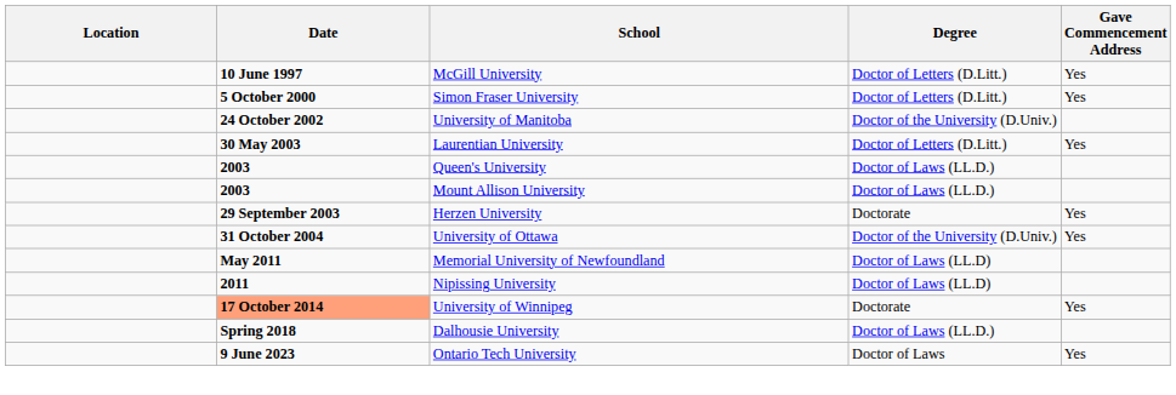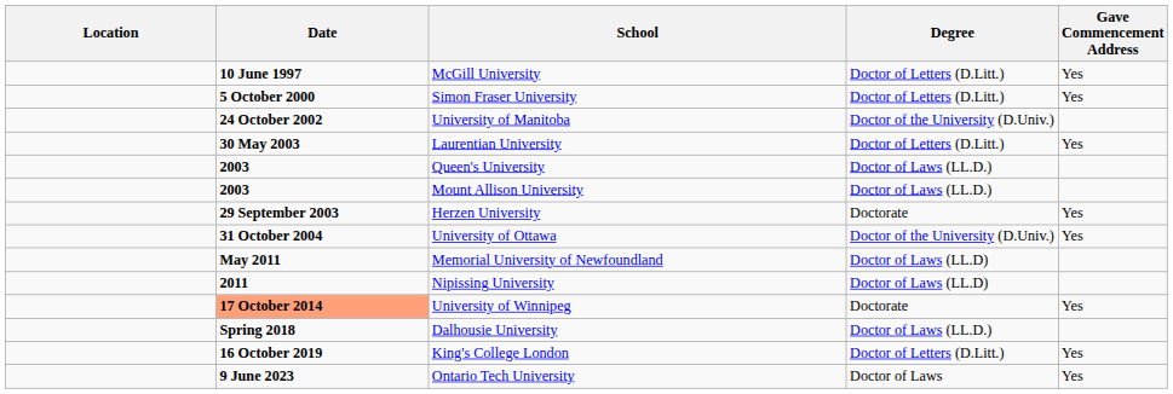 <table class="wikitable" style="width:100%;">
 <tr>
 <th style="width:20%;">Location</th>
 <th style="width:20%;">Date</th>
 <th style="width:40%;">School</th>
 <th style="width:20%;">Degree</th>
 <th style="width:20%;">Gave Commencement Address</th>
 </tr>
 <tr>
 <td></td>
 <td><strong>10 June 1997</strong></td>
 <td><a href='#'>McGill University</a></td>
 <td><a href='#'>Doctor of Letters</a> (D.Litt.)</td>
 <td>Yes</td>
 </tr>
 <tr>
 <td></td>
 <td><strong>5 October 2000</strong></td>
 <td><a href='#'>Simon Fraser University</a></td>
 <td><a href='#'>Doctor of Letters</a> (D.Litt.)</td>
 <td>Yes</td>
 </tr>
 <tr>
 <td></td>
 <td><strong>24 October 2002</strong></td>
 <td><a href='#'>University of Manitoba</a></td>
 <td><a href='#'>Doctor of the University</a> (D.Univ.)</td>
 <td></td>
 </tr>
 <tr>
 <td></td>
 <td><strong>30 May 2003</strong></td>
 <td><a href='#'>Laurentian University</a></td>
 <td><a href='#'>Doctor of Letters</a> (D.Litt.)</td>
 <td>Yes</td>
 </tr>
 <tr>
 <td></td>
 <td><strong>2003</strong></td>
 <td><a href='#'>Queen's University</a></td>
 <td><a href='#'>Doctor of Laws</a> (LL.D.)</td>
 <td></td>
 </tr>
 <tr>
 <td></td>
 <td><strong>2003</strong></td>
 <td><a href='#'>Mount Allison University</a></td>
 <td><a href='#'>Doctor of Laws</a> (LL.D.)</td>
 <td></td>
 </tr>
 <tr>
 <td></td>
 <td><strong>29 September 2003</strong></td>
 <td><a href='#'>Herzen University</a></td>
 <td>Doctorate</td>
 <td>Yes</td>
 </tr>
 <tr>
 <td></td>
 <td><strong>31 October 2004</strong></td>
 <td><a href='#'>University of Ottawa</a></td>
 <td><a href='#'>Doctor of the University</a> (D.Univ.)</td>
 <td>Yes</td>
 </tr>
 <tr>
 <td></td>
 <td><strong>May 2011</strong></td>
 <td><a href='#'>Memorial University of Newfoundland</a></td>
 <td><a href='#'>Doctor of Laws</a> (LL.D)</td>
 <td></td>
 </tr>
 <tr>
 <td></td>
 <td><strong>2011</strong></td>
 <td><a href='#'>Nipissing University</a></td>
 <td><a href='#'>Doctor of Laws</a> (LL.D)</td>
 <td></td>
 </tr>
 <tr>
 <td></td>
 <td style="background: lightsalmon;"><strong>17 October 2014</strong></td>
 <td><a href='#'>University of Winnipeg</a></td>
 <td>Doctorate</td>
 <td>Yes</td>
 </tr>
 <tr>
 <td></td>
 <td><strong>Spring 2018</strong></td>
 <td><a href='#'>Dalhousie University</a></td>
 <td><a href='#'>Doctor of Laws</a> (LL.D.)</td>
 <td></td>
 </tr>
 <tr>
 <td></td>
+<td><strong>16 October 2019</strong></td>
+<td><a href='#'>King's College London</a></td>
+<td><a href='#'>Doctor of Letters</a> (D.Litt.)</td>
+<td>Yes</td>
+</tr>
+<tr>
+<td></td>
 <td><strong>9 June 2023</strong></td>
 <td><a href='#'>Ontario Tech University</a></td>
 <td>Doctor of Laws</td>
 <td>Yes</td>
 </tr>
 </table>
